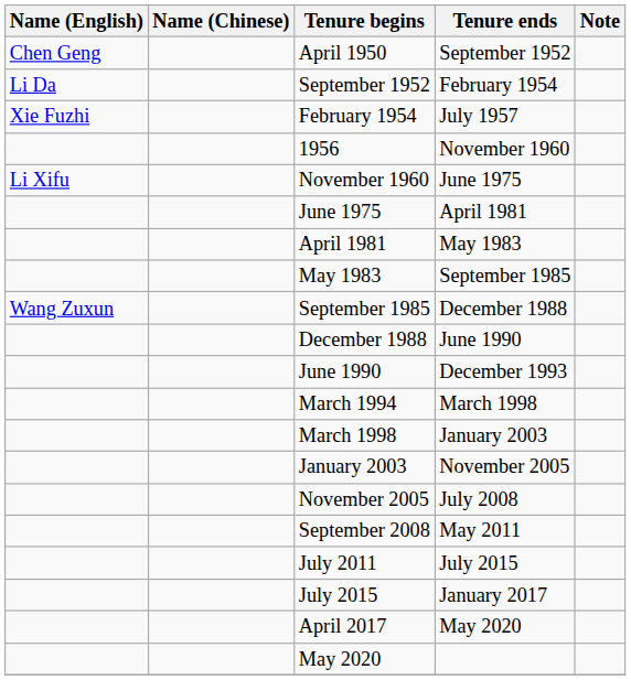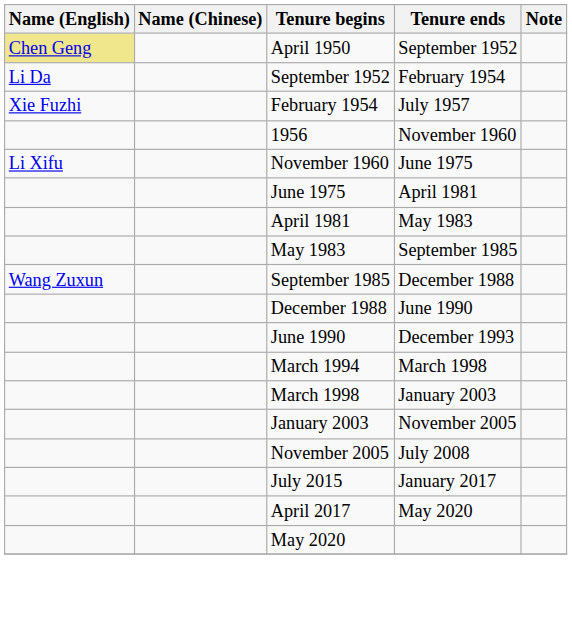 <table class="wikitable">
 <tr>
 <th>Name (English)</th>
 <th>Name (Chinese)</th>
 <th>Tenure begins</th>
 <th>Tenure ends</th>
 <th>Note</th>
 </tr>
 <tr>
-<td><a href='#'>Chen Geng</a></td>
+<td style="background: khaki;"><a href='#'>Chen Geng</a></td>
 <td></td>
 <td>April 1950</td>
 <td>September 1952</td>
 <td></td>
 </tr>
 <tr>
 <td><a href='#'>Li Da</a></td>
 <td></td>
 <td>September 1952</td>
 <td>February 1954</td>
 <td></td>
 </tr>
 <tr>
 <td><a href='#'>Xie Fuzhi</a></td>
 <td></td>
 <td>February 1954</td>
 <td>July 1957</td>
 <td></td>
 </tr>
 <tr>
 <td></td>
 <td></td>
 <td>1956</td>
 <td>November 1960</td>
 <td></td>
 </tr>
 <tr>
 <td><a href='#'>Li Xifu</a></td>
 <td></td>
 <td>November 1960</td>
 <td>June 1975</td>
 <td></td>
 </tr>
 <tr>
 <td></td>
 <td></td>
 <td>June 1975</td>
 <td>April 1981</td>
 <td></td>
 </tr>
 <tr>
 <td></td>
 <td></td>
 <td>April 1981</td>
 <td>May 1983</td>
 <td></td>
 </tr>
 <tr>
 <td></td>
 <td></td>
 <td>May 1983</td>
 <td>September 1985</td>
 <td></td>
 </tr>
 <tr>
 <td><a href='#'>Wang Zuxun</a></td>
 <td></td>
 <td>September 1985</td>
 <td>December 1988</td>
 <td></td>
 </tr>
 <tr>
 <td></td>
 <td></td>
 <td>December 1988</td>
 <td>June 1990</td>
 <td></td>
 </tr>
 <tr>
 <td></td>
 <td></td>
 <td>June 1990</td>
 <td>December 1993</td>
 <td></td>
 </tr>
 <tr>
 <td></td>
 <td></td>
 <td>March 1994</td>
 <td>March 1998</td>
 <td></td>
 </tr>
 <tr>
 <td></td>
 <td></td>
 <td>March 1998</td>
 <td>January 2003</td>
 <td></td>
 </tr>
 <tr>
 <td></td>
 <td></td>
 <td>January 2003</td>
 <td>November 2005</td>
 <td></td>
 </tr>
 <tr>
 <td></td>
 <td></td>
 <td>November 2005</td>
 <td>July 2008</td>
 <td></td>
 </tr>
 <tr>
 <td></td>
 <td></td>
-<td>September 2008</td>
-<td>May 2011</td>
-<td></td>
-</tr>
-<tr>
-<td></td>
-<td></td>
-<td>July 2011</td>
-<td>July 2015</td>
-<td></td>
-</tr>
-<tr>
-<td></td>
-<td></td>
 <td>July 2015</td>
 <td>January 2017</td>
 <td></td>
 </tr>
 <tr>
 <td></td>
 <td></td>
 <td>April 2017</td>
 <td>May 2020</td>
 <td></td>
 </tr>
 <tr>
 <td></td>
 <td></td>
 <td>May 2020</td>
 <td></td>
 <td></td>
 </tr>
 <tr>
 </tr>
 </table>
